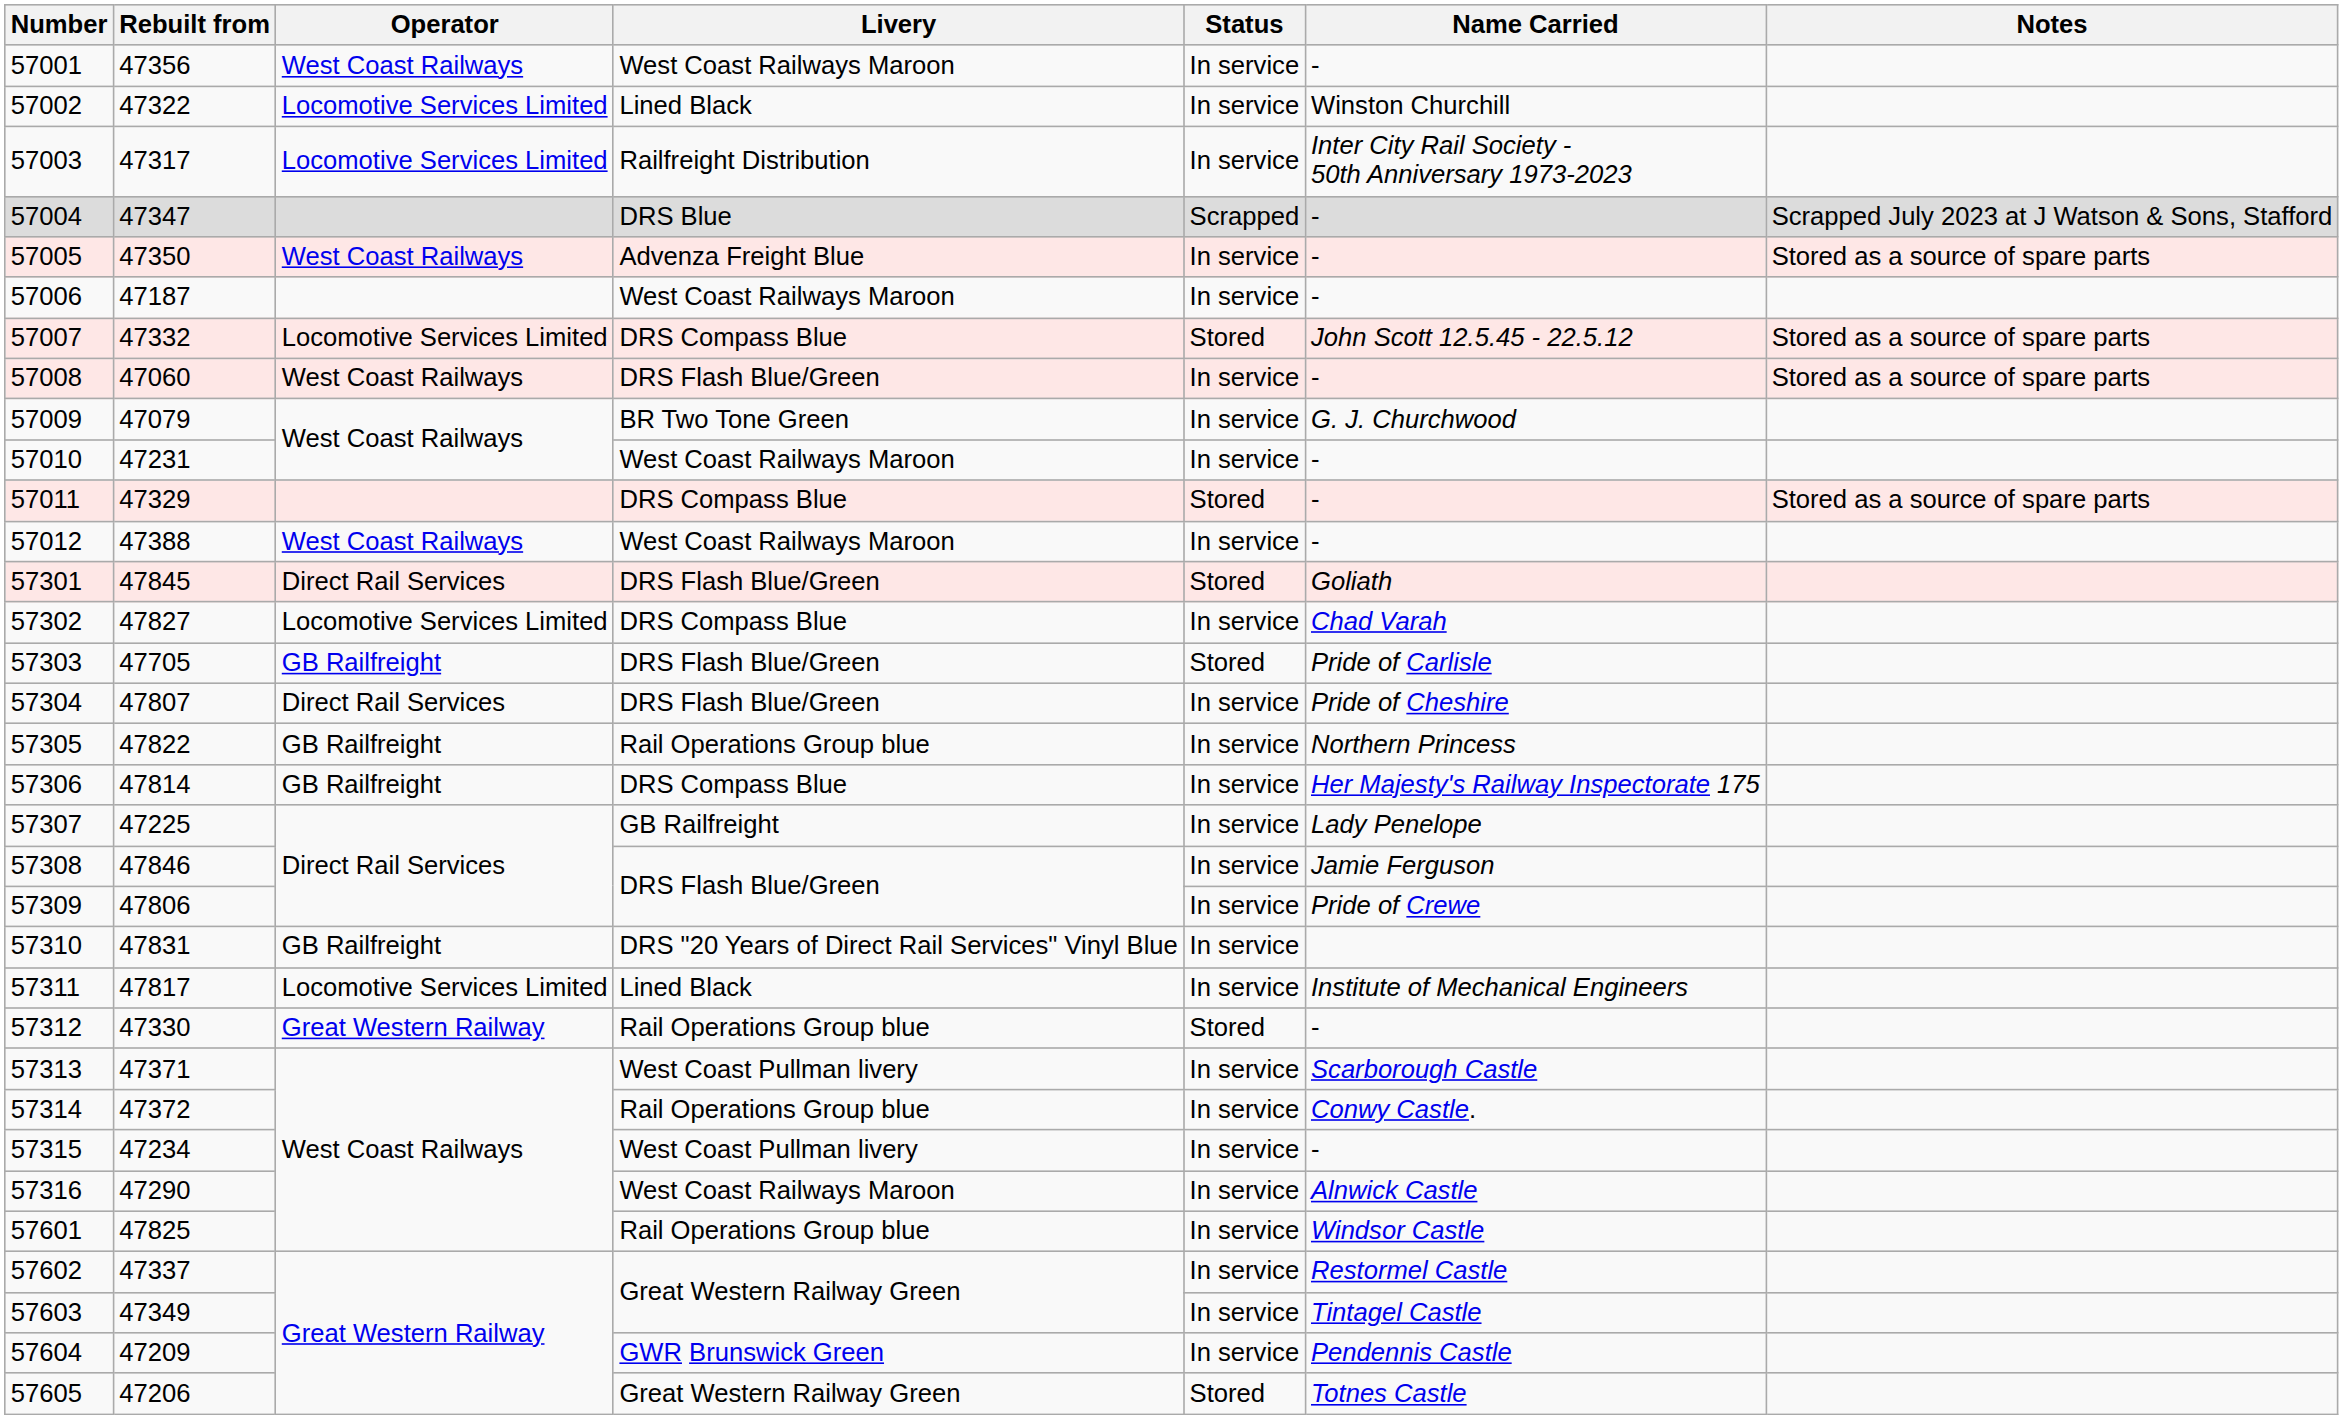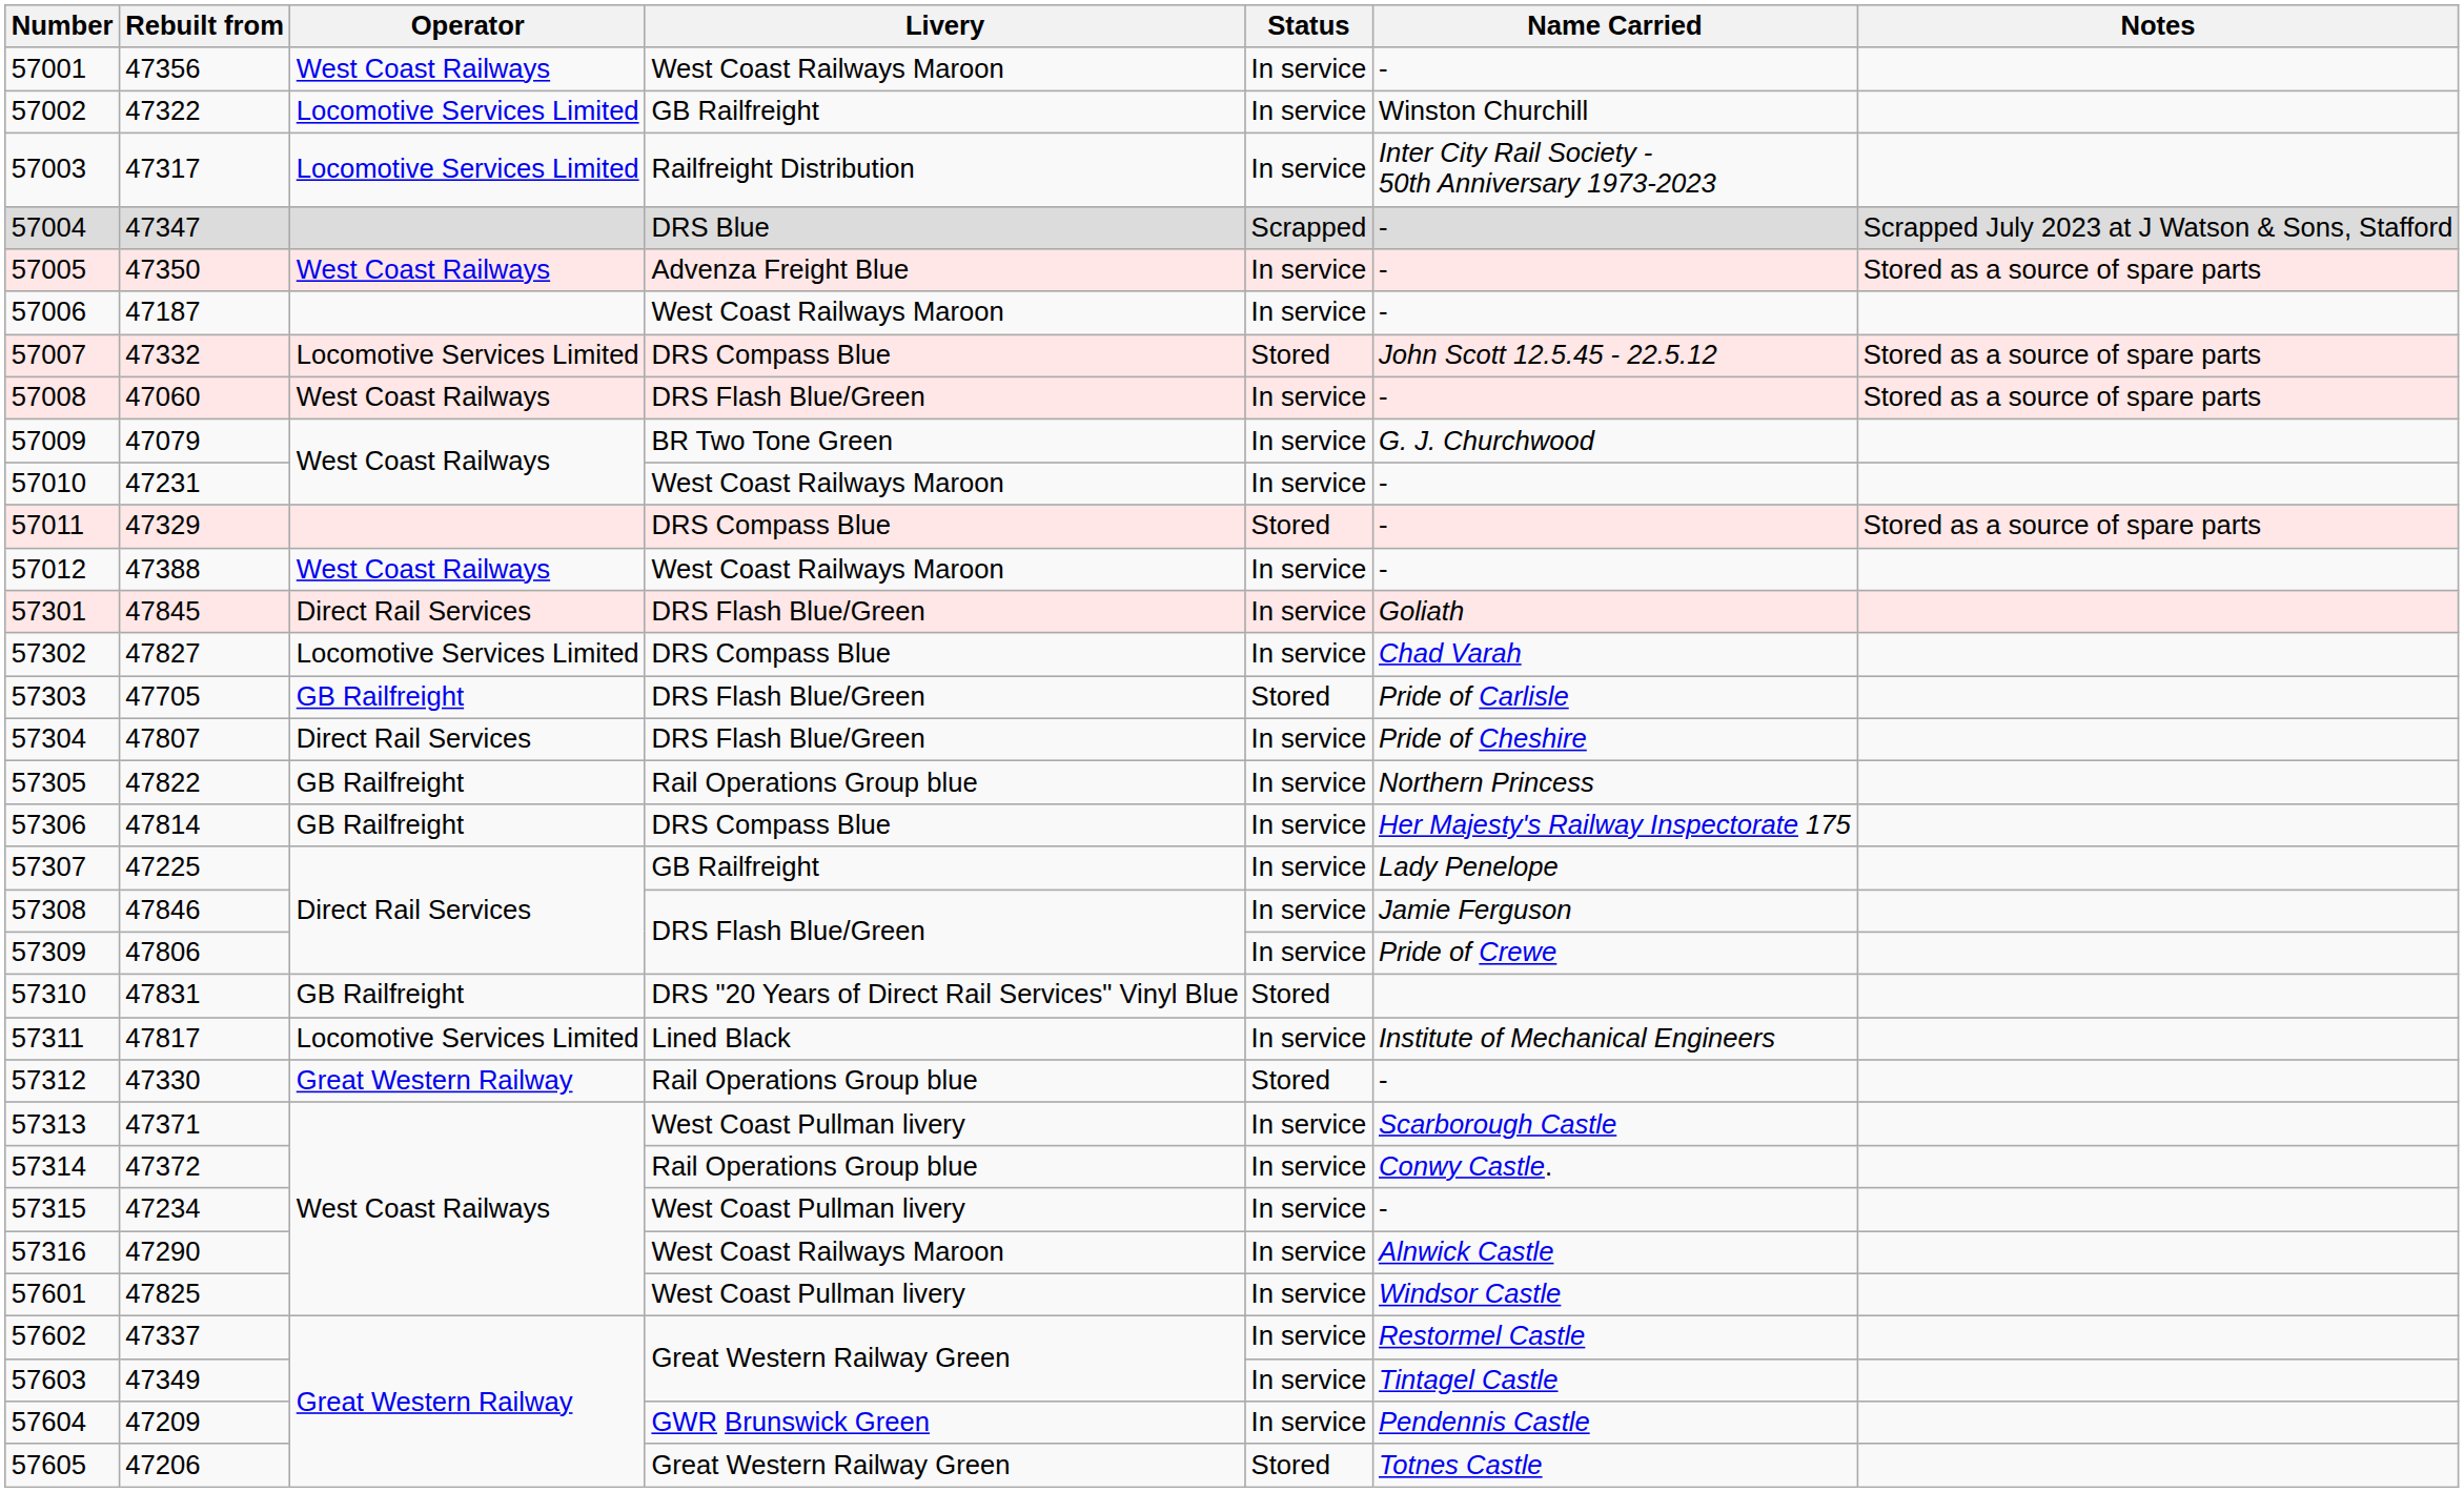 <table class="wikitable sortable">
 <tr>
 <th>Number</th>
 <th>Rebuilt from</th>
 <th>Operator</th>
 <th>Livery</th>
 <th>Status</th>
 <th>Name Carried</th>
 <th>Notes</th>
 </tr>
 <tr>
 <td>57001</td>
 <td>47356</td>
 <td><a href='#'>West Coast Railways</a></td>
 <td>West Coast Railways Maroon</td>
 <td>In service</td>
 <td>-</td>
 <td></td>
 </tr>
 <tr>
 <td>57002</td>
 <td>47322</td>
 <td><a href='#'>Locomotive Services Limited</a></td>
-<td>Lined Black </td>
+<td>GB Railfreight </td>
 <td>In service</td>
 <td>Winston Churchill</td>
 <td></td>
 </tr>
 <tr>
 <td>57003</td>
 <td>47317</td>
 <td><a href='#'>Locomotive Services Limited</a></td>
 <td>Railfreight Distribution</td>
 <td>In service</td>
 <td><em>Inter City Rail Society -</em> <br><em>50th Anniversary 1973-2023</em></td>
 <td></td>
 </tr>
 <tr bgcolor=#dcdcdc>
 <td>57004</td>
 <td>47347</td>
 <td></td>
 <td>DRS Blue</td>
 <td>Scrapped</td>
 <td>-</td>
 <td>Scrapped July 2023 at J Watson & Sons, Stafford </td>
 </tr>
 <tr bgcolor=#fee7e6>
 <td>57005</td>
 <td>47350</td>
 <td><a href='#'>West Coast Railways</a></td>
 <td>Advenza Freight Blue</td>
 <td>In service</td>
 <td>-</td>
 <td>Stored as a source of spare parts</td>
 </tr>
 <tr>
 <td>57006</td>
 <td>47187</td>
 <td></td>
 <td>West Coast Railways Maroon</td>
 <td>In service</td>
 <td>-</td>
 <td></td>
 </tr>
 <tr bgcolor=#fee7e6>
 <td>57007</td>
 <td>47332</td>
 <td rowspan="1">Locomotive Services Limited</td>
 <td>DRS Compass Blue</td>
 <td>Stored </td>
 <td><em>John Scott 12.5.45 - 22.5.12</em></td>
 <td>Stored as a source of spare parts</td>
 </tr>
 <tr bgcolor=#fee7e6>
 <td>57008</td>
 <td>47060</td>
 <td>West Coast Railways </td>
 <td>DRS Flash Blue/Green</td>
 <td>In service</td>
 <td>-</td>
 <td>Stored as a source of spare parts</td>
 </tr>
 <tr>
 <td>57009</td>
 <td>47079</td>
 <td rowspan="2">West Coast Railways </td>
 <td>BR Two Tone Green </td>
 <td>In service</td>
 <td><em>G. J. Churchwood</em> </td>
 <td></td>
 </tr>
 <tr>
 <td>57010</td>
 <td>47231</td>
 <td>West Coast Railways Maroon</td>
 <td>In service</td>
 <td>-</td>
 <td></td>
 </tr>
 <tr bgcolor=#fee7e6>
 <td>57011</td>
 <td>47329</td>
 <td></td>
 <td>DRS Compass Blue</td>
 <td>Stored</td>
 <td>-</td>
 <td>Stored as a source of spare parts</td>
 </tr>
 <tr>
 <td>57012</td>
 <td>47388</td>
 <td><a href='#'>West Coast Railways</a></td>
 <td>West Coast Railways Maroon</td>
 <td>In service</td>
 <td>-</td>
 <td></td>
 </tr>
 <tr bgcolor=#fee7e6>
 <td>57301</td>
 <td>47845</td>
 <td>Direct Rail Services</td>
 <td>DRS Flash Blue/Green</td>
-<td>Stored</td>
+<td rowspan="1">In service</td>
 <td><em>Goliath</em></td>
 <td></td>
 </tr>
 <tr>
 <td>57302</td>
 <td>47827</td>
 <td>Locomotive Services Limited</td>
 <td>DRS Compass Blue</td>
 <td>In service</td>
 <td><em><a href='#'>Chad Varah</a></em></td>
 <td></td>
 </tr>
 <tr>
 <td>57303</td>
 <td>47705</td>
 <td><a href='#'>GB Railfreight</a></td>
 <td>DRS Flash Blue/Green</td>
 <td>Stored</td>
 <td><em>Pride of <a href='#'>Carlisle</a></em></td>
 <td></td>
 </tr>
 <tr>
 <td>57304</td>
 <td>47807</td>
 <td>Direct Rail Services</td>
 <td>DRS Flash Blue/Green</td>
 <td>In service</td>
 <td><em>Pride of <a href='#'>Cheshire</a></em></td>
 <td></td>
 </tr>
 <tr>
 <td>57305</td>
 <td>47822</td>
 <td>GB Railfreight</td>
 <td>Rail Operations Group blue</td>
 <td rowspan="1">In service</td>
 <td><em>Northern Princess</em></td>
 <td></td>
 </tr>
 <tr>
 <td>57306</td>
 <td>47814</td>
 <td>GB Railfreight</td>
 <td>DRS Compass Blue</td>
 <td>In service</td>
 <td><em><a href='#'>Her Majesty's Railway Inspectorate</a> 175</em></td>
 <td></td>
 </tr>
 <tr>
 <td>57307</td>
 <td>47225</td>
 <td rowspan="3">Direct Rail Services</td>
 <td>GB Railfreight </td>
 <td>In service</td>
 <td><em>Lady Penelope</em></td>
 <td></td>
 </tr>
 <tr>
 <td>57308</td>
 <td>47846</td>
 <td rowspan="2">DRS Flash Blue/Green</td>
 <td>In service</td>
 <td><em>Jamie Ferguson</em></td>
 <td></td>
 </tr>
 <tr>
 <td>57309</td>
 <td>47806</td>
 <td>In service</td>
 <td><em>Pride of <a href='#'>Crewe</a></em></td>
 <td></td>
 </tr>
 <tr>
 <td>57310</td>
 <td>47831</td>
 <td>GB Railfreight</td>
 <td>DRS "20 Years of Direct Rail Services" Vinyl Blue</td>
-<td rowspan="1">In service</td>
+<td>Stored</td>
 <td></td>
 <td></td>
 </tr>
 <tr>
 <td>57311</td>
 <td>47817</td>
 <td>Locomotive Services Limited</td>
 <td>Lined Black</td>
 <td>In service</td>
 <td><em>Institute of Mechanical Engineers</em></td>
 <td></td>
 </tr>
 <tr>
 <td>57312</td>
 <td>47330</td>
 <td><a href='#'>Great Western Railway</a></td>
 <td>Rail Operations Group blue</td>
 <td>Stored</td>
 <td>-</td>
 <td></td>
 </tr>
 <tr>
 <td>57313</td>
 <td>47371</td>
 <td rowspan="5">West Coast Railways</td>
 <td>West Coast Pullman livery</td>
 <td>In service</td>
 <td><em><a href='#'>Scarborough Castle</a></em></td>
 <td></td>
 </tr>
 <tr>
 <td>57314</td>
 <td>47372</td>
 <td>Rail Operations Group blue</td>
 <td>In service</td>
 <td><em><a href='#'>Conwy Castle</a></em>.</td>
 <td></td>
 </tr>
 <tr>
 <td>57315</td>
 <td>47234</td>
 <td>West Coast Pullman livery</td>
 <td rowspan="1">In service</td>
 <td>-</td>
 <td></td>
 </tr>
 <tr>
 <td>57316</td>
 <td>47290</td>
 <td>West Coast Railways Maroon</td>
 <td>In service</td>
 <td><em><a href='#'>Alnwick Castle</a></em> </td>
 <td></td>
 </tr>
 <tr>
 <td>57601</td>
 <td>47825</td>
-<td>Rail Operations Group blue</td>
+<td>West Coast Pullman livery</td>
 <td>In service</td>
 <td><em><a href='#'>Windsor Castle</a></em></td>
 <td></td>
 </tr>
 <tr>
 <td>57602</td>
 <td>47337</td>
 <td rowspan="4"><a href='#'>Great Western Railway</a></td>
 <td rowspan="2">Great Western Railway Green</td>
 <td>In service</td>
 <td><em><a href='#'>Restormel Castle</a></em></td>
 <td></td>
 </tr>
 <tr>
 <td>57603</td>
 <td>47349</td>
 <td>In service</td>
 <td><em><a href='#'>Tintagel Castle</a></em></td>
 <td></td>
 </tr>
 <tr>
 <td>57604</td>
 <td>47209</td>
 <td><a href='#'>GWR</a> <a href='#'>Brunswick Green</a></td>
 <td>In service</td>
 <td><em><a href='#'>Pendennis Castle</a></em></td>
 <td></td>
 </tr>
 <tr>
 <td>57605</td>
 <td>47206</td>
 <td>Great Western Railway Green</td>
 <td>Stored</td>
 <td><em><a href='#'>Totnes Castle</a></em></td>
 <td></td>
 </tr>
 </table>
